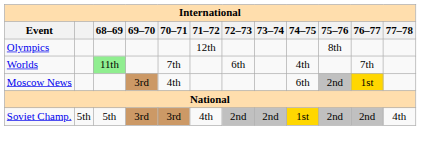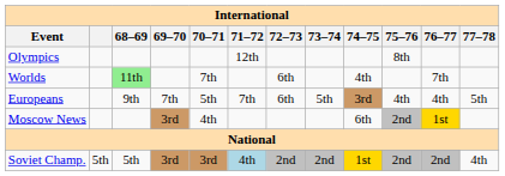 <table class="wikitable" style="text-align:center">
 <tr>
 <th style="background-color: #ffdead; " colspan=12 align=center>International</th>
 </tr>
 <tr>
 <th>Event</th>
 <th></th>
 <th>68–69</th>
 <th>69–70</th>
 <th>70–71</th>
 <th>71–72</th>
 <th>72–73</th>
 <th>73–74</th>
 <th>74–75</th>
 <th>75–76</th>
 <th>76–77</th>
 <th>77–78</th>
 </tr>
 <tr>
 <td align=left><a href='#'>Olympics</a></td>
 <td></td>
 <td></td>
 <td></td>
 <td></td>
 <td>12th</td>
 <td></td>
 <td></td>
 <td></td>
 <td>8th</td>
 <td></td>
 </tr>
 <tr>
 <td align=left><a href='#'>Worlds</a></td>
 <td></td>
 <td style="background: lightgreen;">11th</td>
 <td></td>
 <td>7th</td>
 <td></td>
 <td>6th</td>
 <td></td>
 <td>4th</td>
 <td></td>
 <td>7th</td>
 <td></td>
 </tr>
 <tr>
+<td align=left><a href='#'>Europeans</a></td>
+<td></td>
+<td>9th</td>
+<td>7th</td>
+<td>5th</td>
+<td>7th</td>
+<td>6th</td>
+<td>5th</td>
+<td bgcolor=cc9966>3rd</td>
+<td>4th</td>
+<td>4th</td>
+<td>5th</td>
+</tr>
+<tr>
 <td align=left><a href='#'>Moscow News</a></td>
 <td></td>
 <td></td>
 <td bgcolor=cc9966>3rd</td>
 <td>4th</td>
 <td></td>
 <td></td>
 <td></td>
 <td>6th</td>
 <td bgcolor=silver>2nd</td>
 <td bgcolor=gold>1st</td>
 </tr>
 <tr>
 <th style="background-color: #ffdead; " colspan=12 align=center>National</th>
 </tr>
 <tr>
 <td align=left><a href='#'>Soviet Champ.</a></td>
 <td>5th</td>
 <td>5th</td>
 <td bgcolor=cc9966>3rd</td>
 <td bgcolor=cc9966>3rd</td>
-<td>4th</td>
+<td style="background: lightblue;">4th</td>
 <td bgcolor=silver>2nd</td>
 <td bgcolor=silver>2nd</td>
 <td bgcolor=gold>1st</td>
 <td bgcolor=silver>2nd</td>
 <td bgcolor=silver>2nd</td>
 <td>4th</td>
 </tr>
 </table>
